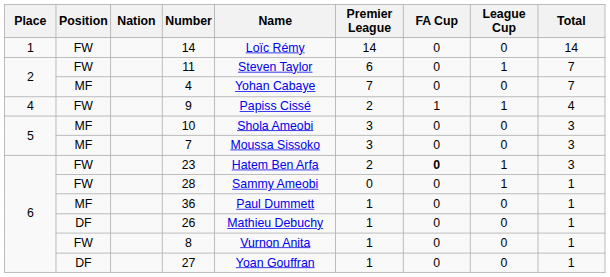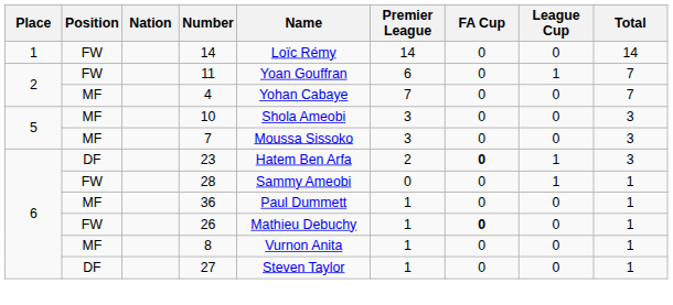 <table class="wikitable" style="text-align: center;">
 <tr>
 <th width=60>Place</th>
 <th width=60>Position</th>
 <th width=60>Nation</th>
 <th width=60>Number</th>
 <th width=150>Name</th>
 <th width=80>Premier League</th>
 <th width=80>FA Cup</th>
 <th width=80>League Cup</th>
 <th width=80>Total</th>
 </tr>
 <tr>
 <td rowspan="1">1</td>
 <td>FW</td>
 <td></td>
 <td>14</td>
 <td><a href='#'>Loïc Rémy</a></td>
 <td>14</td>
 <td>0</td>
 <td>0</td>
 <td>14</td>
 </tr>
 <tr>
 <td rowspan="2">2</td>
 <td>FW</td>
 <td></td>
 <td>11</td>
-<td><a href='#'>Steven Taylor</a></td>
+<td><a href='#'>Yoan Gouffran</a></td>
 <td>6</td>
 <td>0</td>
 <td>1</td>
 <td>7</td>
 </tr>
 <tr>
 <td>MF</td>
 <td></td>
 <td>4</td>
 <td><a href='#'>Yohan Cabaye</a></td>
 <td>7</td>
 <td>0</td>
 <td>0</td>
 <td>7</td>
-</tr>
-<tr>
-<td rowspan="1">4</td>
-<td>FW</td>
-<td></td>
-<td>9</td>
-<td><a href='#'>Papiss Cissé</a></td>
-<td>2</td>
-<td>1</td>
-<td>1</td>
-<td>4</td>
 </tr>
 <tr>
 <td rowspan="2">5</td>
 <td>MF</td>
 <td></td>
 <td>10</td>
 <td><a href='#'>Shola Ameobi</a></td>
 <td>3</td>
 <td>0</td>
 <td>0</td>
 <td>3</td>
 </tr>
 <tr>
 <td>MF</td>
 <td></td>
 <td>7</td>
 <td><a href='#'>Moussa Sissoko</a></td>
 <td>3</td>
 <td>0</td>
 <td>0</td>
 <td>3</td>
 </tr>
 <tr>
 <td rowspan="6">6</td>
-<td>FW</td>
+<td>DF</td>
 <td></td>
 <td>23</td>
 <td><a href='#'>Hatem Ben Arfa</a></td>
 <td>2</td>
 <td><strong>0</strong></td>
 <td>1</td>
 <td>3</td>
 </tr>
 <tr>
 <td>FW</td>
 <td></td>
 <td>28</td>
 <td><a href='#'>Sammy Ameobi</a></td>
 <td>0</td>
 <td>0</td>
 <td>1</td>
 <td>1</td>
 </tr>
 <tr>
 <td>MF</td>
 <td></td>
 <td>36</td>
 <td><a href='#'>Paul Dummett</a></td>
 <td>1</td>
 <td>0</td>
 <td>0</td>
 <td>1</td>
 </tr>
 <tr>
-<td>DF</td>
+<td>FW</td>
 <td></td>
 <td>26</td>
 <td><a href='#'>Mathieu Debuchy</a></td>
 <td>1</td>
-<td>0</td>
+<td><strong>0</strong></td>
 <td>0</td>
 <td>1</td>
 </tr>
 <tr>
-<td>FW</td>
+<td>MF</td>
 <td></td>
 <td>8</td>
 <td><a href='#'>Vurnon Anita</a></td>
 <td>1</td>
 <td>0</td>
 <td>0</td>
 <td>1</td>
 </tr>
 <tr>
 <td>DF</td>
 <td></td>
 <td>27</td>
-<td><a href='#'>Yoan Gouffran</a></td>
+<td><a href='#'>Steven Taylor</a></td>
 <td>1</td>
 <td>0</td>
 <td>0</td>
 <td>1</td>
 </tr>
 </table>
